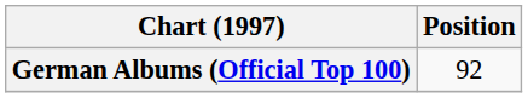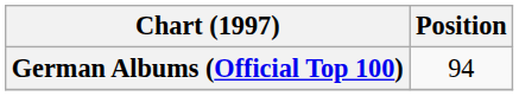 <table class="wikitable plainrowheaders sortable" style="text-align:center">
 <tr>
 <th scope="col">Chart (1997)</th>
 <th scope="col">Position</th>
 </tr>
 <tr>
 <th scope="row">German Albums (<a href='#'>Official Top 100</a>)</th>
-<td>92</td>
+<td>94</td>
 </tr>
 <tr>
 </tr>
 </table>
